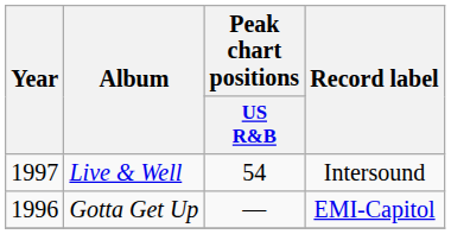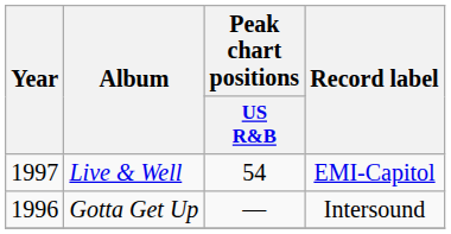 <table class="wikitable" style="text-align:center;">
 <tr>
 <th rowspan="2">Year</th>
 <th rowspan="2">Album</th>
 <th colspan="1">Peak chart positions</th>
 <th rowspan="2">Record label</th>
 </tr>
 <tr style="font-size:smaller;">
 <th width="40"><a href='#'>US<br>R&B</a><br></th>
 </tr>
 <tr>
 <td rowspan="1">1997</td>
 <td align="left"><em><a href='#'>Live & Well</a></em></td>
 <td>54</td>
-<td rowspan="1">Intersound</td>
+<td rowspan="1"><a href='#'>EMI-Capitol</a></td>
 </tr>
 <tr>
 <td rowspan="1">1996</td>
 <td align="left"><em>Gotta Get Up</em></td>
 <td>—</td>
-<td rowspan="1"><a href='#'>EMI-Capitol</a></td>
+<td rowspan="1">Intersound</td>
 </tr>
 <tr>
 </tr>
 </table>
